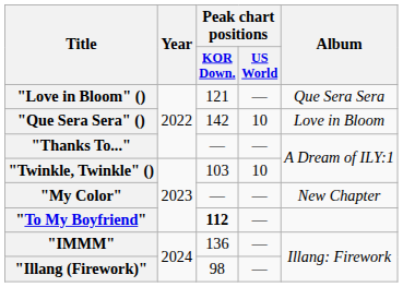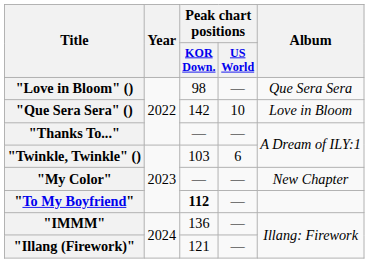 <table class="wikitable plainrowheaders" style="text-align:center">
 <tr>
 <th scope="col" rowspan="2">Title</th>
 <th scope="col" rowspan="2">Year</th>
 <th scope="col" colspan="2">Peak chart positions</th>
 <th scope="col" rowspan="2">Album</th>
 </tr>
 <tr>
 <th scope="col" style="font-size:85%; width:2.5em"><a href='#'>KOR<br>Down.</a><br></th>
 <th scope="col" style="font-size:85%; width:2.5em"><a href='#'>US<br>World</a><br></th>
 </tr>
 <tr>
 <th scope="row">"Love in Bloom" ()</th>
 <td rowspan="3">2022</td>
-<td>121</td>
+<td>98</td>
 <td>—</td>
 <td><em>Que Sera Sera</em></td>
 </tr>
 <tr>
 <th scope="row">"Que Sera Sera" ()</th>
 <td>142</td>
 <td>10</td>
 <td><em>Love in Bloom</em></td>
 </tr>
 <tr>
 <th scope="row">"Thanks To..."</th>
 <td>—</td>
 <td>—</td>
 <td rowspan="2"><em>A Dream of ILY:1</em></td>
 </tr>
 <tr>
 <th scope="row">"Twinkle, Twinkle" ()</th>
 <td rowspan="3">2023</td>
 <td>103</td>
-<td>10</td>
+<td>6</td>
 </tr>
 <tr>
 <th scope="row">"My Color"</th>
 <td>—</td>
 <td>—</td>
 <td><em>New Chapter</em></td>
 </tr>
 <tr>
 <th scope="row">"<a href='#'>To My Boyfriend</a>"</th>
 <td><strong>112</strong></td>
 <td>—</td>
 <td></td>
 </tr>
 <tr>
 <th scope="row">"IMMM"</th>
 <td rowspan="2">2024</td>
 <td>136</td>
 <td>—</td>
 <td rowspan="2"><em>Illang: Firework</em></td>
 </tr>
 <tr>
 <th scope="row">"Illang (Firework)"</th>
-<td>98</td>
+<td>121</td>
 <td>—</td>
 </tr>
 </table>
